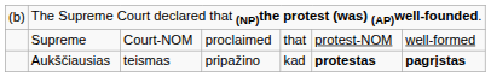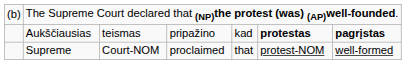 <table class="wikitable">
 <tr>
 <td>(b)</td>
 <td colspan="6">The Supreme Court declared that <strong><sub>(NP)</sub>the protest (was) <sub>(AP)</sub>well-founded</strong>.</td>
+</tr>
+<tr>
+<td></td>
+<td>Aukščiausias</td>
+<td>teismas</td>
+<td>pripažino</td>
+<td>kad</td>
+<td><strong>protestas</strong></td>
+<td><strong>pagrįstas</strong></td>
 </tr>
 <tr>
 <td></td>
 <td>Supreme</td>
 <td>Court-NOM</td>
 <td>proclaimed</td>
 <td>that</td>
 <td><u>protest-NOM</u></td>
 <td><u>well-formed</u></td>
 </tr>
-<tr>
-<td></td>
-<td>Aukščiausias</td>
-<td>teismas</td>
-<td>pripažino</td>
-<td>kad</td>
-<td><strong>protestas</strong></td>
-<td><strong>pagrįstas</strong></td>
-</tr>
 </table>
